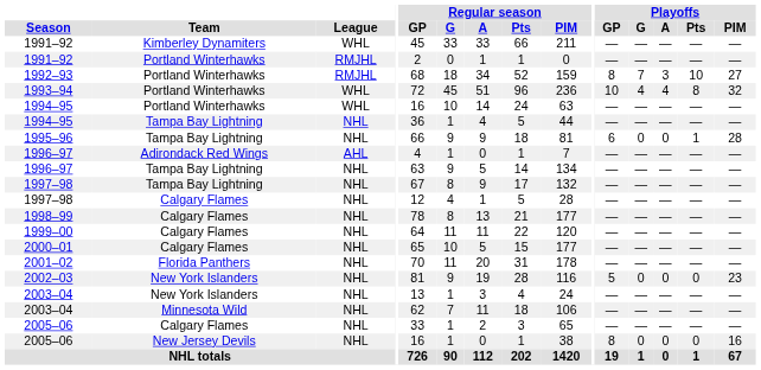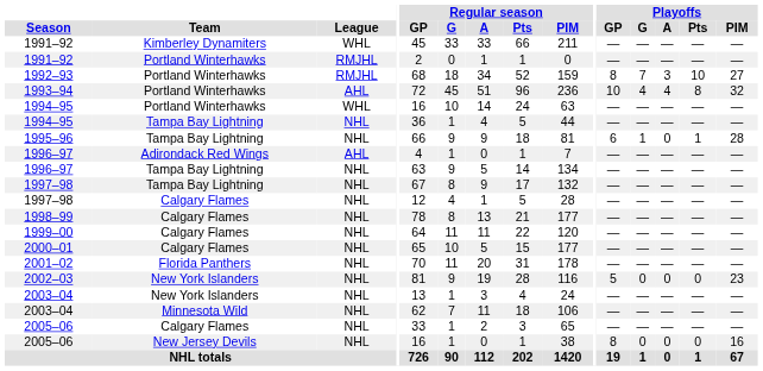 <table border="0" cellpadding="1" cellspacing="0" style="text-align:center; width:60em">
 <tr style="background:#e0e0e0;">
 <th colspan="3" style="background:#fff;"></th>
 <th rowspan="99" style="background:#fff;"></th>
 <th colspan="5"><a href='#'>Regular season</a></th>
 <th rowspan="99" style="background:#fff;"></th>
 <th colspan="5"><a href='#'>Playoffs</a></th>
 </tr>
 <tr style="background:#e0e0e0;">
 <th><a href='#'>Season</a></th>
 <th>Team</th>
 <th>League</th>
 <th>GP</th>
 <th><a href='#'>G</a></th>
 <th><a href='#'>A</a></th>
 <th><a href='#'>Pts</a></th>
 <th><a href='#'>PIM</a></th>
 <th>GP</th>
 <th>G</th>
 <th>A</th>
 <th>Pts</th>
 <th>PIM</th>
 </tr>
 <tr>
 <td>1991–92</td>
 <td><a href='#'>Kimberley Dynamiters</a></td>
 <td>WHL</td>
 <td>45</td>
 <td>33</td>
 <td>33</td>
 <td>66</td>
 <td>211</td>
 <td>—</td>
 <td>—</td>
 <td>—</td>
 <td>—</td>
 <td>—</td>
 </tr>
 <tr bgcolor="#f0f0f0">
 <td><a href='#'>1991–92</a></td>
 <td><a href='#'>Portland Winterhawks</a></td>
 <td><a href='#'>RMJHL</a></td>
 <td>2</td>
 <td>0</td>
 <td>1</td>
 <td>1</td>
 <td>0</td>
 <td>—</td>
 <td>—</td>
 <td>—</td>
 <td>—</td>
 <td>—</td>
 </tr>
 <tr>
 <td><a href='#'>1992–93</a></td>
 <td>Portland Winterhawks</td>
 <td><a href='#'>RMJHL</a></td>
 <td>68</td>
 <td>18</td>
 <td>34</td>
 <td>52</td>
 <td>159</td>
 <td>8</td>
 <td>7</td>
 <td>3</td>
 <td>10</td>
 <td>27</td>
 </tr>
 <tr bgcolor="#f0f0f0">
 <td><a href='#'>1993–94</a></td>
 <td>Portland Winterhawks</td>
-<td>WHL</td>
+<td><a href='#'>AHL</a></td>
 <td>72</td>
 <td>45</td>
 <td>51</td>
 <td>96</td>
 <td>236</td>
 <td>10</td>
 <td>4</td>
 <td>4</td>
 <td>8</td>
 <td>32</td>
 </tr>
 <tr>
 <td><a href='#'>1994–95</a></td>
 <td>Portland Winterhawks</td>
 <td>WHL</td>
 <td>16</td>
 <td>10</td>
 <td>14</td>
 <td>24</td>
 <td>63</td>
 <td>—</td>
 <td>—</td>
 <td>—</td>
 <td>—</td>
 <td>—</td>
 </tr>
 <tr bgcolor="#f0f0f0">
 <td><a href='#'>1994–95</a></td>
 <td><a href='#'>Tampa Bay Lightning</a></td>
 <td><a href='#'>NHL</a></td>
 <td>36</td>
 <td>1</td>
 <td>4</td>
 <td>5</td>
 <td>44</td>
 <td>—</td>
 <td>—</td>
 <td>—</td>
 <td>—</td>
 <td>—</td>
 </tr>
 <tr>
 <td><a href='#'>1995–96</a></td>
 <td>Tampa Bay Lightning</td>
 <td>NHL</td>
 <td>66</td>
 <td>9</td>
 <td>9</td>
 <td>18</td>
 <td>81</td>
 <td>6</td>
-<td>0</td>
+<td>1</td>
 <td>0</td>
 <td>1</td>
 <td>28</td>
 </tr>
 <tr bgcolor="#f0f0f0">
 <td><a href='#'>1996–97</a></td>
 <td><a href='#'>Adirondack Red Wings</a></td>
 <td><a href='#'>AHL</a></td>
 <td>4</td>
 <td>1</td>
 <td>0</td>
 <td>1</td>
 <td>7</td>
 <td>—</td>
 <td>—</td>
 <td>—</td>
 <td>—</td>
 <td>—</td>
 </tr>
 <tr>
 <td><a href='#'>1996–97</a></td>
 <td>Tampa Bay Lightning</td>
 <td>NHL</td>
 <td>63</td>
 <td>9</td>
 <td>5</td>
 <td>14</td>
 <td>134</td>
 <td>—</td>
 <td>—</td>
 <td>—</td>
 <td>—</td>
 <td>—</td>
 </tr>
 <tr bgcolor="#f0f0f0">
 <td><a href='#'>1997–98</a></td>
 <td>Tampa Bay Lightning</td>
 <td>NHL</td>
 <td>67</td>
 <td>8</td>
 <td>9</td>
 <td>17</td>
 <td>132</td>
 <td>—</td>
 <td>—</td>
 <td>—</td>
 <td>—</td>
 <td>—</td>
 </tr>
 <tr>
 <td>1997–98</td>
 <td><a href='#'>Calgary Flames</a></td>
 <td>NHL</td>
 <td>12</td>
 <td>4</td>
 <td>1</td>
 <td>5</td>
 <td>28</td>
 <td>—</td>
 <td>—</td>
 <td>—</td>
 <td>—</td>
 <td>—</td>
 </tr>
 <tr bgcolor="#f0f0f0">
 <td><a href='#'>1998–99</a></td>
 <td>Calgary Flames</td>
 <td>NHL</td>
 <td>78</td>
 <td>8</td>
 <td>13</td>
 <td>21</td>
 <td>177</td>
 <td>—</td>
 <td>—</td>
 <td>—</td>
 <td>—</td>
 <td>—</td>
 </tr>
 <tr>
 <td><a href='#'>1999–00</a></td>
 <td>Calgary Flames</td>
 <td>NHL</td>
 <td>64</td>
 <td>11</td>
 <td>11</td>
 <td>22</td>
 <td>120</td>
 <td>—</td>
 <td>—</td>
 <td>—</td>
 <td>—</td>
 <td>—</td>
 </tr>
 <tr bgcolor="#f0f0f0">
 <td><a href='#'>2000–01</a></td>
 <td>Calgary Flames</td>
 <td>NHL</td>
 <td>65</td>
 <td>10</td>
 <td>5</td>
 <td>15</td>
 <td>177</td>
 <td>—</td>
 <td>—</td>
 <td>—</td>
 <td>—</td>
 <td>—</td>
 </tr>
 <tr>
 <td><a href='#'>2001–02</a></td>
 <td><a href='#'>Florida Panthers</a></td>
 <td>NHL</td>
 <td>70</td>
 <td>11</td>
 <td>20</td>
 <td>31</td>
 <td>178</td>
 <td>—</td>
 <td>—</td>
 <td>—</td>
 <td>—</td>
 <td>—</td>
 </tr>
 <tr bgcolor="#f0f0f0">
 <td><a href='#'>2002–03</a></td>
 <td><a href='#'>New York Islanders</a></td>
 <td>NHL</td>
 <td>81</td>
 <td>9</td>
 <td>19</td>
 <td>28</td>
 <td>116</td>
 <td>5</td>
 <td>0</td>
 <td>0</td>
 <td>0</td>
 <td>23</td>
 </tr>
 <tr>
 <td><a href='#'>2003–04</a></td>
 <td>New York Islanders</td>
 <td>NHL</td>
 <td>13</td>
 <td>1</td>
 <td>3</td>
 <td>4</td>
 <td>24</td>
 <td>—</td>
 <td>—</td>
 <td>—</td>
 <td>—</td>
 <td>—</td>
 </tr>
 <tr bgcolor="#f0f0f0">
 <td>2003–04</td>
 <td><a href='#'>Minnesota Wild</a></td>
 <td>NHL</td>
 <td>62</td>
 <td>7</td>
 <td>11</td>
 <td>18</td>
 <td>106</td>
 <td>—</td>
 <td>—</td>
 <td>—</td>
 <td>—</td>
 <td>—</td>
 </tr>
 <tr>
 <td><a href='#'>2005–06</a></td>
 <td>Calgary Flames</td>
 <td>NHL</td>
 <td>33</td>
 <td>1</td>
 <td>2</td>
 <td>3</td>
 <td>65</td>
 <td>—</td>
 <td>—</td>
 <td>—</td>
 <td>—</td>
 <td>—</td>
 </tr>
 <tr bgcolor="#f0f0f0">
 <td>2005–06</td>
 <td><a href='#'>New Jersey Devils</a></td>
 <td>NHL</td>
 <td>16</td>
 <td>1</td>
 <td>0</td>
 <td>1</td>
 <td>38</td>
 <td>8</td>
 <td>0</td>
 <td>0</td>
 <td>0</td>
 <td>16</td>
 </tr>
 <tr style="background:#e0e0e0;">
 <th colspan="3">NHL totals</th>
 <th>726</th>
 <th>90</th>
 <th>112</th>
 <th>202</th>
 <th>1420</th>
 <th>19</th>
 <th>1</th>
 <th>0</th>
 <th>1</th>
 <th>67</th>
 </tr>
 </table>
